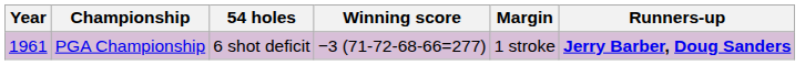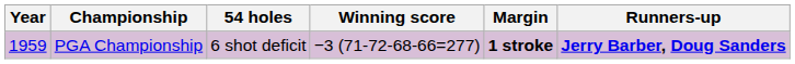 <table class="wikitable">
 <tr>
 <th>Year</th>
 <th>Championship</th>
 <th>54 holes</th>
 <th>Winning score</th>
 <th>Margin</th>
 <th>Runners-up</th>
 </tr>
 <tr style="background:#D8BFD8;">
-<td><a href='#'>1961</a></td>
+<td><a href='#'>1959</a></td>
 <td><a href='#'>PGA Championship</a></td>
 <td>6 shot deficit</td>
 <td>−3 (71-72-68-66=277)</td>
-<td>1 stroke</td>
+<td><strong>1 stroke</strong></td>
 <td><strong> <a href='#'>Jerry Barber</a>,  <a href='#'>Doug Sanders</a></strong></td>
 </tr>
 </table>
